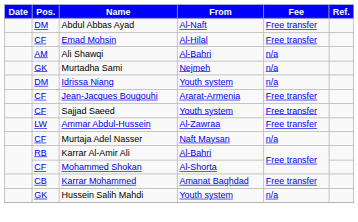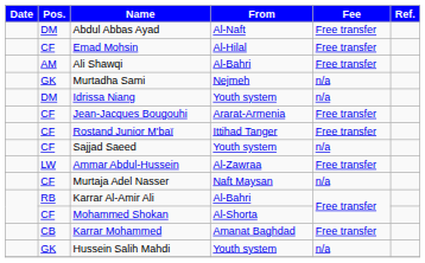 <table class="wikitable sortable" style="width:85%; text-align:center; font-size:85%; text-align:left;">
 <tr>
 <th style="color:white; background:blue;">Date</th>
 <th style="color:white; background:blue;">Pos.</th>
 <th style="color:white; background:blue;">Name</th>
 <th style="color:white; background:blue;">From</th>
 <th style="color:white; background:blue;">Fee</th>
 <th style="color:white; background:blue;">Ref.</th>
 </tr>
 <tr>
 <td rowspan="1"></td>
 <td><a href='#'>DM</a></td>
 <td> Abdul Abbas Ayad</td>
 <td> <a href='#'>Al-Naft</a></td>
 <td rowspan="1"><a href='#'>Free transfer</a></td>
 <td></td>
 </tr>
 <tr>
 <td rowspan="1"></td>
 <td><a href='#'>CF</a></td>
 <td> <a href='#'>Emad Mohsin</a></td>
 <td> <a href='#'>Al-Hilal</a></td>
 <td rowspan="1"><a href='#'>Free transfer</a></td>
 <td></td>
 </tr>
 <tr>
 <td rowspan="1"></td>
 <td><a href='#'>AM</a></td>
 <td> Ali Shawqi</td>
 <td> <a href='#'>Al-Bahri</a></td>
-<td><a href='#'>n/a</a></td>
+<td rowspan="1"><a href='#'>Free transfer</a></td>
 <td></td>
 </tr>
 <tr>
 <td rowspan="1"></td>
 <td><a href='#'>GK</a></td>
 <td> Murtadha Sami</td>
 <td> <a href='#'>Nejmeh</a></td>
 <td><a href='#'>n/a</a></td>
 <td></td>
 </tr>
 <tr>
 <td rowspan="1"></td>
 <td><a href='#'>DM</a></td>
 <td> <a href='#'>Idrissa Niang</a></td>
 <td><a href='#'>Youth system</a></td>
 <td><a href='#'>n/a</a></td>
 <td></td>
 </tr>
 <tr>
 <td rowspan="1"></td>
 <td><a href='#'>CF</a></td>
 <td> <a href='#'>Jean-Jacques Bougouhi</a></td>
 <td> <a href='#'>Ararat-Armenia</a></td>
 <td rowspan="1"><a href='#'>Free transfer</a></td>
 <td></td>
 </tr>
 <tr>
 <td rowspan="1"></td>
 <td><a href='#'>CF</a></td>
+<td> <a href='#'>Rostand Junior M'baï</a></td>
+<td> <a href='#'>Ittihad Tanger</a></td>
+<td rowspan="1"><a href='#'>Free transfer</a></td>
+<td></td>
+</tr>
+<tr>
+<td rowspan="1"></td>
+<td><a href='#'>CF</a></td>
 <td> Sajjad Saeed</td>
 <td><a href='#'>Youth system</a></td>
-<td rowspan="1"><a href='#'>Free transfer</a></td>
+<td><a href='#'>n/a</a></td>
 <td></td>
 </tr>
 <tr>
 <td rowspan="1"></td>
 <td><a href='#'>LW</a></td>
 <td> <a href='#'>Ammar Abdul-Hussein</a></td>
 <td> <a href='#'>Al-Zawraa</a></td>
 <td rowspan="1"><a href='#'>Free transfer</a></td>
 <td></td>
 </tr>
 <tr>
 <td rowspan="1"></td>
 <td><a href='#'>CF</a></td>
 <td> Murtaja Adel Nasser</td>
 <td> <a href='#'>Naft Maysan</a></td>
 <td><a href='#'>n/a</a></td>
 <td></td>
 </tr>
 <tr>
 <td rowspan="2"></td>
 <td><a href='#'>RB</a></td>
 <td> Karrar Al-Amir Ali</td>
 <td> <a href='#'>Al-Bahri</a></td>
 <td rowspan="2"><a href='#'>Free transfer</a></td>
 <td></td>
 </tr>
 <tr>
 <td><a href='#'>CF</a></td>
 <td> <a href='#'>Mohammed Shokan</a></td>
 <td> <a href='#'>Al-Shorta</a></td>
 <td></td>
 </tr>
 <tr>
 <td rowspan="1"></td>
 <td><a href='#'>CB</a></td>
 <td> <a href='#'>Karrar Mohammed</a></td>
 <td> <a href='#'>Amanat Baghdad</a></td>
 <td rowspan="1"><a href='#'>Free transfer</a></td>
 <td></td>
 </tr>
 <tr>
 <td rowspan="1"></td>
 <td><a href='#'>GK</a></td>
 <td> Hussein Salih Mahdi</td>
 <td><a href='#'>Youth system</a></td>
 <td><a href='#'>n/a</a></td>
 <td></td>
 </tr>
 <tr>
 </tr>
 </table>
